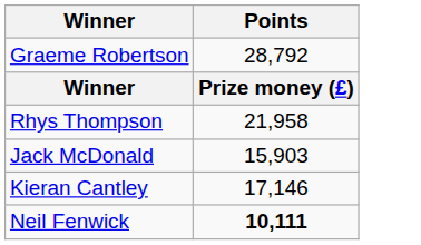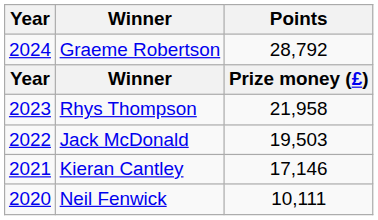 <table class=wikitable>
 <tr>
+<th>Year</th>
 <th>Winner</th>
 <th>Points</th>
 </tr>
 <tr>
+<td align=center><a href='#'>2024</a></td>
 <td> <a href='#'>Graeme Robertson</a></td>
 <td align=center>28,792</td>
 </tr>
 <tr>
+<th>Year</th>
 <th>Winner</th>
 <th>Prize money (<a href='#'>£</a>)</th>
 </tr>
 <tr>
+<td align=center><a href='#'>2023</a></td>
 <td> <a href='#'>Rhys Thompson</a></td>
 <td align=center>21,958</td>
 </tr>
 <tr>
+<td align=center><a href='#'>2022</a></td>
 <td> <a href='#'>Jack McDonald</a></td>
-<td align=center>15,903</td>
+<td align=center>19,503</td>
 </tr>
 <tr>
+<td align=center><a href='#'>2021</a></td>
 <td> <a href='#'>Kieran Cantley</a></td>
 <td align=center>17,146</td>
 </tr>
 <tr>
+<td align=center><a href='#'>2020</a></td>
 <td> <a href='#'>Neil Fenwick</a></td>
-<td align=center><strong>10,111</strong></td>
+<td align=center>10,111</td>
 </tr>
 </table>
